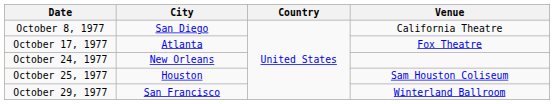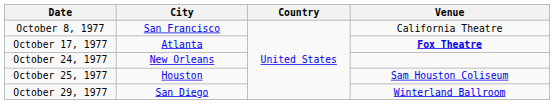 <table class="wikitable sortable plainrowheaders" style="text-align:center;">
 <tr>
 <th scope="col" style="width:11em;">Date</th>
 <th scope="col" style="width:13em;">City</th>
 <th scope="col" style="width:10em;">Country</th>
 <th scope="col" style="width:20em;">Venue</th>
 </tr>
 <tr>
 <td>October 8, 1977</td>
-<td><a href='#'>San Diego</a></td>
+<td><a href='#'>San Francisco</a></td>
 <td rowspan="5"><a href='#'>United States</a></td>
 <td>California Theatre</td>
 </tr>
 <tr>
 <td>October 17, 1977</td>
 <td><a href='#'>Atlanta</a></td>
-<td><a href='#'>Fox Theatre</a></td>
+<td><strong><a href='#'>Fox Theatre</a></strong></td>
 </tr>
 <tr>
 <td>October 24, 1977</td>
 <td><a href='#'>New Orleans</a></td>
 <td></td>
 </tr>
 <tr>
 <td>October 25, 1977</td>
 <td><a href='#'>Houston</a></td>
 <td><a href='#'>Sam Houston Coliseum</a></td>
 </tr>
 <tr>
 <td>October 29, 1977</td>
-<td><a href='#'>San Francisco</a></td>
+<td><a href='#'>San Diego</a></td>
 <td><a href='#'>Winterland Ballroom</a></td>
 </tr>
 </table>
